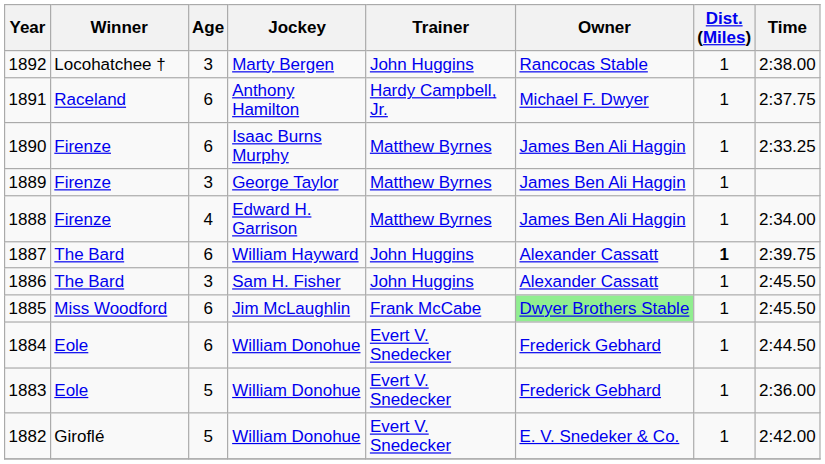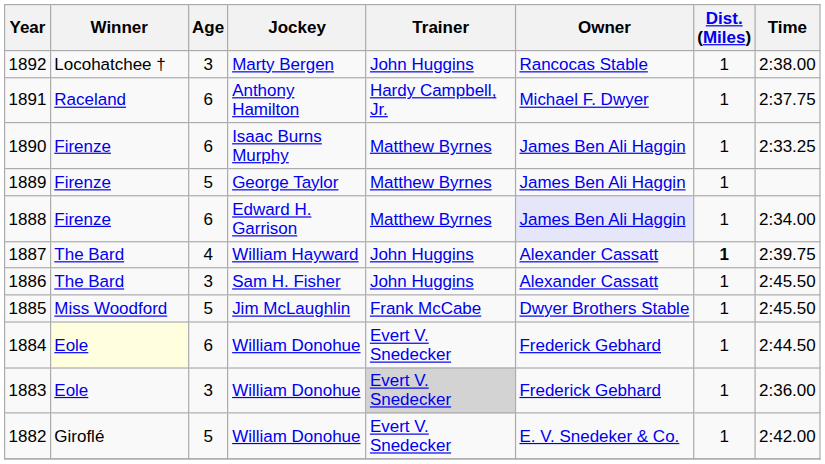 <table class="wikitable sortable" style="font-size:90%">
 <tr>
 <th style="width:30px">Year<br></th>
 <th style="width:110px">Winner<br></th>
 <th style="width:20px">Age<br></th>
 <th style="width:110px">Jockey<br></th>
 <th style="width:120px">Trainer<br></th>
 <th>Owner<br></th>
 <th style="width:25px"><a href='#'>Dist.</a><br> <span>(<a href='#'>Miles</a>)</span></th>
 <th style="width:25px">Time<br></th>
 </tr>
 <tr>
 <td align=center>1892</td>
 <td>Locohatchee †</td>
 <td align=center>3</td>
 <td><a href='#'>Marty Bergen</a></td>
 <td><a href='#'>John Huggins</a></td>
 <td><a href='#'>Rancocas Stable</a></td>
 <td align=center>1<span></span></td>
 <td>2:38.00</td>
 </tr>
 <tr>
 <td align=center>1891</td>
 <td><a href='#'>Raceland</a></td>
 <td align=center>6</td>
 <td><a href='#'>Anthony Hamilton</a></td>
 <td><a href='#'>Hardy Campbell, Jr.</a></td>
 <td><a href='#'>Michael F. Dwyer</a></td>
 <td align=center>1<span></span></td>
 <td>2:37.75</td>
 </tr>
 <tr>
 <td align=center>1890</td>
 <td><a href='#'>Firenze</a></td>
 <td align=center>6</td>
 <td><a href='#'>Isaac Burns Murphy</a></td>
 <td><a href='#'>Matthew Byrnes</a></td>
 <td><a href='#'>James Ben Ali Haggin</a></td>
 <td align=center>1<span></span></td>
 <td>2:33.25</td>
 </tr>
 <tr>
 <td align=center>1889</td>
 <td><a href='#'>Firenze</a></td>
-<td align=center>3</td>
+<td align=center>5</td>
 <td><a href='#'>George Taylor</a></td>
 <td><a href='#'>Matthew Byrnes</a></td>
 <td><a href='#'>James Ben Ali Haggin</a></td>
 <td align=center>1<span></span></td>
 <td></td>
 </tr>
 <tr>
 <td align=center>1888</td>
 <td><a href='#'>Firenze</a></td>
-<td align=center>4</td>
+<td align=center>6</td>
 <td><a href='#'>Edward H. Garrison</a></td>
 <td><a href='#'>Matthew Byrnes</a></td>
-<td><a href='#'>James Ben Ali Haggin</a></td>
+<td style="background: lavender;"><a href='#'>James Ben Ali Haggin</a></td>
 <td align=center>1<span></span></td>
 <td>2:34.00</td>
 </tr>
 <tr>
 <td align=center>1887</td>
 <td><a href='#'>The Bard</a></td>
-<td align=center>6</td>
+<td align=center>4</td>
 <td><a href='#'>William Hayward</a></td>
 <td><a href='#'>John Huggins</a></td>
 <td><a href='#'>Alexander Cassatt</a></td>
 <td align=center><strong>1<span></span></strong></td>
 <td>2:39.75</td>
 </tr>
 <tr>
 <td align=center>1886</td>
 <td><a href='#'>The Bard</a></td>
 <td align=center>3</td>
 <td><a href='#'>Sam H. Fisher</a></td>
 <td><a href='#'>John Huggins</a></td>
 <td><a href='#'>Alexander Cassatt</a></td>
 <td align=center>1<span></span></td>
 <td>2:45.50</td>
 </tr>
 <tr>
 <td align=center>1885</td>
 <td><a href='#'>Miss Woodford</a></td>
-<td align=center>6</td>
+<td align=center>5</td>
 <td><a href='#'>Jim McLaughlin</a></td>
 <td><a href='#'>Frank McCabe</a></td>
-<td style="background: lightgreen;"><a href='#'>Dwyer Brothers Stable</a></td>
+<td><a href='#'>Dwyer Brothers Stable</a></td>
 <td align=center>1<span></span></td>
 <td>2:45.50</td>
 </tr>
 <tr>
 <td align=center>1884</td>
-<td><a href='#'>Eole</a></td>
+<td style="background: lightyellow;"><a href='#'>Eole</a></td>
 <td align=center>6</td>
 <td><a href='#'>William Donohue</a></td>
 <td><a href='#'>Evert V. Snedecker</a></td>
 <td><a href='#'>Frederick Gebhard</a></td>
 <td align=center>1<span></span></td>
 <td>2:44.50</td>
 </tr>
 <tr>
 <td align=center>1883</td>
 <td><a href='#'>Eole</a></td>
-<td align=center>5</td>
+<td align=center>3</td>
 <td><a href='#'>William Donohue</a></td>
-<td><a href='#'>Evert V. Snedecker</a></td>
+<td style="background: lightgrey;"><a href='#'>Evert V. Snedecker</a></td>
 <td><a href='#'>Frederick Gebhard</a></td>
 <td align=center>1<span></span></td>
 <td>2:36.00</td>
 </tr>
 <tr>
 <td align=center>1882</td>
 <td>Giroflé</td>
 <td align=center>5</td>
 <td><a href='#'>William Donohue</a></td>
 <td><a href='#'>Evert V. Snedecker</a></td>
 <td><a href='#'>E. V. Snedeker & Co.</a></td>
 <td align=center>1<span></span></td>
 <td>2:42.00</td>
 </tr>
 <tr>
 </tr>
 </table>
